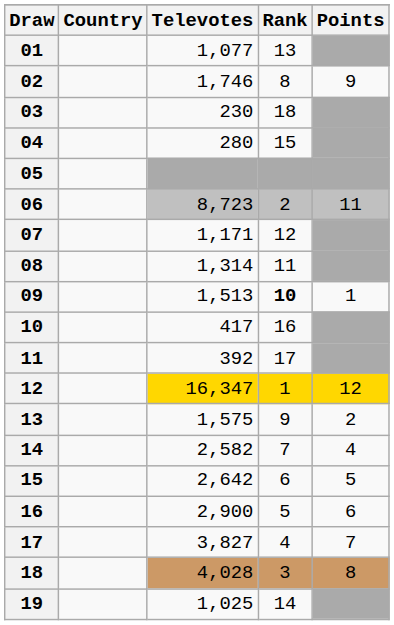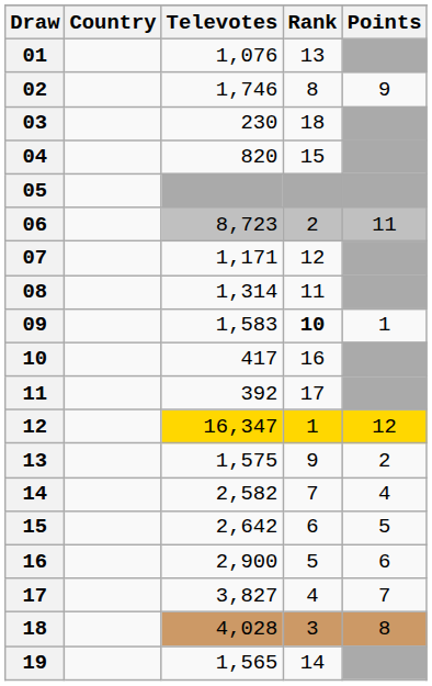 <table class="sortable wikitable collapsible plainrowheaders" style="text-align:center;">
 <tr>
 </tr>
 <tr>
 <th scope="col">Draw</th>
 <th scope="col">Country</th>
 <th scope="col">Televotes</th>
 <th scope="col">Rank</th>
 <th scope="col">Points</th>
 </tr>
 <tr>
 <th scope="row" style="text-align:center;">01</th>
 <td style="text-align:left;"></td>
-<td style="text-align:right;">1,077</td>
+<td style="text-align:right;">1,076</td>
 <td>13</td>
 <td style="background:#AAAAAA;"></td>
 </tr>
 <tr>
 <th scope="row" style="text-align:center;">02</th>
 <td style="text-align:left;"></td>
 <td style="text-align:right;">1,746</td>
 <td>8</td>
 <td>9</td>
 </tr>
 <tr>
 <th scope="row" style="text-align:center;">03</th>
 <td style="text-align:left;"></td>
 <td style="text-align:right;">230</td>
 <td>18</td>
 <td style="background:#AAAAAA;"></td>
 </tr>
 <tr>
 <th scope="row" style="text-align:center;">04</th>
 <td style="text-align:left;"></td>
-<td style="text-align:right;">280</td>
+<td style="text-align:right;">820</td>
 <td>15</td>
 <td style="background:#AAAAAA;"></td>
 </tr>
 <tr class="sortbottom">
 <th scope="row" style="text-align:center;">05</th>
 <td style="text-align:left;"></td>
 <td style="background:#AAAAAA;"></td>
 <td style="background:#AAAAAA;"></td>
 <td style="background:#AAAAAA;"></td>
 </tr>
 <tr>
 <th scope="row" style="text-align:center;">06</th>
 <td style="text-align:left;"></td>
 <td style="text-align:right; background:silver;">8,723</td>
 <td style="background:silver;">2</td>
 <td style="background:silver;">11</td>
 </tr>
 <tr>
 <th scope="row" style="text-align:center;">07</th>
 <td style="text-align:left;"></td>
 <td style="text-align:right;">1,171</td>
 <td>12</td>
 <td style="background:#AAAAAA;"></td>
 </tr>
 <tr>
 <th scope="row" style="text-align:center;">08</th>
 <td style="text-align:left;"></td>
 <td style="text-align:right;">1,314</td>
 <td>11</td>
 <td style="background:#AAAAAA;"></td>
 </tr>
 <tr>
 <th scope="row" style="text-align:center;">09</th>
 <td style="text-align:left;"></td>
-<td style="text-align:right;">1,513</td>
+<td style="text-align:right;">1,583</td>
 <td><strong>10</strong></td>
 <td>1</td>
 </tr>
 <tr>
 <th scope="row" style="text-align:center;">10</th>
 <td style="text-align:left;"></td>
 <td style="text-align:right;">417</td>
 <td>16</td>
 <td style="background:#AAAAAA;"></td>
 </tr>
 <tr>
 <th scope="row" style="text-align:center;">11</th>
 <td style="text-align:left;"></td>
 <td style="text-align:right;">392</td>
 <td>17</td>
 <td style="background:#AAAAAA;"></td>
 </tr>
 <tr>
 <th scope="row" style="text-align:center;">12</th>
 <td style="text-align:left;"></td>
 <td style="text-align:right; background:gold;">16,347</td>
 <td style="background:gold;">1</td>
 <td style="background:gold;">12</td>
 </tr>
 <tr>
 <th scope="row" style="text-align:center;">13</th>
 <td style="text-align:left;"></td>
 <td style="text-align:right;">1,575</td>
 <td>9</td>
 <td>2</td>
 </tr>
 <tr>
 <th scope="row" style="text-align:center;">14</th>
 <td style="text-align:left;"></td>
 <td style="text-align:right;">2,582</td>
 <td>7</td>
 <td>4</td>
 </tr>
 <tr>
 <th scope="row" style="text-align:center;">15</th>
 <td style="text-align:left;"></td>
 <td style="text-align:right;">2,642</td>
 <td>6</td>
 <td>5</td>
 </tr>
 <tr>
 <th scope="row" style="text-align:center;">16</th>
 <td style="text-align:left;"></td>
 <td style="text-align:right;">2,900</td>
 <td>5</td>
 <td>6</td>
 </tr>
 <tr>
 <th scope="row" style="text-align:center;">17</th>
 <td style="text-align:left;"></td>
 <td style="text-align:right;">3,827</td>
 <td>4</td>
 <td>7</td>
 </tr>
 <tr>
 <th scope="row" style="text-align:center;">18</th>
 <td style="text-align:left;"></td>
 <td style="text-align:right; background:#CC9966;">4,028</td>
 <td style="background:#CC9966;">3</td>
 <td style="background:#CC9966;">8</td>
 </tr>
 <tr>
 <th scope="row" style="text-align:center;">19</th>
 <td style="text-align:left;"></td>
-<td style="text-align:right;">1,025</td>
+<td style="text-align:right;">1,565</td>
 <td>14</td>
 <td style="background:#AAAAAA;"></td>
 </tr>
 </table>
